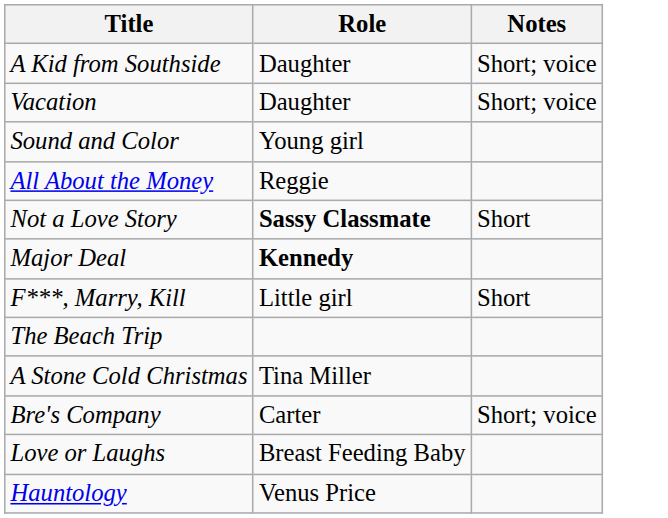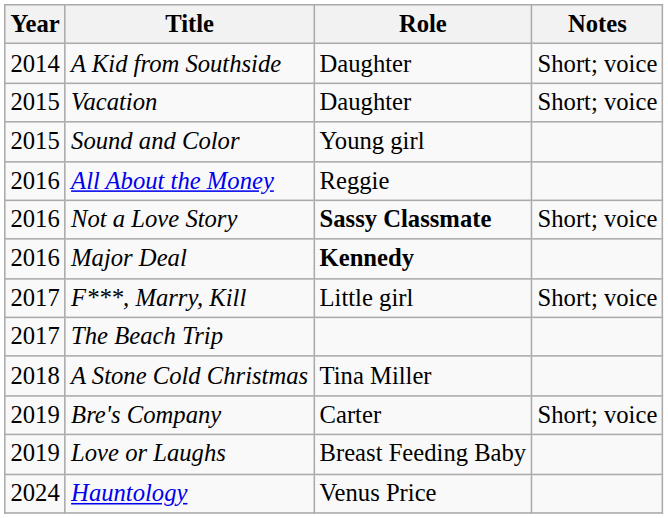 <table class="wikitable sortable">
 <tr>
+<th>Year</th>
 <th>Title</th>
 <th>Role</th>
 <th class="unsortable">Notes</th>
 </tr>
 <tr>
+<td>2014</td>
 <td><em>A Kid from Southside</em></td>
 <td>Daughter</td>
 <td>Short; voice</td>
 </tr>
 <tr>
+<td>2015</td>
 <td><em>Vacation</em></td>
 <td>Daughter</td>
 <td>Short; voice</td>
 </tr>
 <tr>
+<td>2015</td>
 <td><em>Sound and Color</em></td>
 <td>Young girl</td>
 <td></td>
 </tr>
 <tr>
+<td>2016</td>
 <td><em><a href='#'>All About the Money</a></em></td>
 <td>Reggie</td>
 <td></td>
 </tr>
 <tr>
+<td>2016</td>
 <td><em>Not a Love Story</em></td>
 <td><strong>Sassy Classmate</strong></td>
-<td>Short</td>
+<td>Short; voice</td>
 </tr>
 <tr>
+<td>2016</td>
 <td><em>Major Deal</em></td>
 <td><strong>Kennedy</strong></td>
 <td></td>
 </tr>
 <tr>
+<td>2017</td>
 <td><em>F***, Marry, Kill</em></td>
 <td>Little girl</td>
-<td>Short</td>
+<td>Short; voice</td>
 </tr>
 <tr>
+<td>2017</td>
 <td><em>The Beach Trip</em></td>
 <td></td>
 <td></td>
 </tr>
 <tr>
+<td>2018</td>
 <td><em>A Stone Cold Christmas</em></td>
 <td>Tina Miller</td>
 <td></td>
 </tr>
 <tr>
+<td>2019</td>
 <td><em>Bre's Company</em></td>
 <td>Carter</td>
 <td>Short; voice</td>
 </tr>
 <tr>
+<td>2019</td>
 <td><em>Love or Laughs</em></td>
 <td>Breast Feeding Baby</td>
 <td></td>
 </tr>
 <tr>
+<td>2024</td>
 <td><em><a href='#'>Hauntology</a></em></td>
 <td>Venus Price</td>
 <td></td>
 </tr>
 </table>
